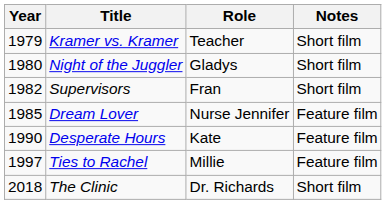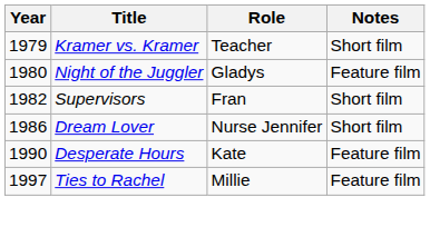 <table class="wikitable">
 <tr>
 <th>Year</th>
 <th>Title</th>
 <th>Role</th>
 <th>Notes</th>
 </tr>
 <tr>
 <td>1979</td>
 <td><em><a href='#'>Kramer vs. Kramer</a></em></td>
 <td>Teacher</td>
 <td>Short film</td>
 </tr>
 <tr>
 <td>1980</td>
 <td><em><a href='#'>Night of the Juggler</a></em></td>
 <td>Gladys</td>
-<td>Short film</td>
+<td>Feature film</td>
 </tr>
 <tr>
 <td>1982</td>
 <td><em>Supervisors</em></td>
 <td>Fran</td>
 <td>Short film</td>
 </tr>
 <tr>
-<td>1985</td>
+<td>1986</td>
 <td><em><a href='#'>Dream Lover</a></em></td>
 <td>Nurse Jennifer</td>
-<td>Feature film</td>
+<td>Short film</td>
 </tr>
 <tr>
 <td>1990</td>
 <td><em><a href='#'>Desperate Hours</a></em></td>
 <td>Kate</td>
 <td>Feature film</td>
 </tr>
 <tr>
 <td>1997</td>
 <td><em><a href='#'>Ties to Rachel</a></em></td>
 <td>Millie</td>
 <td>Feature film</td>
 </tr>
-<tr>
-<td>2018</td>
-<td><em>The Clinic</em></td>
-<td>Dr. Richards</td>
-<td>Short film</td>
-</tr>
 </table>
